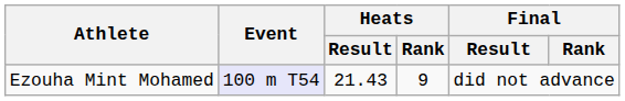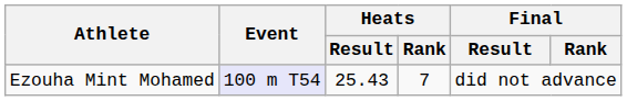 <table class=wikitable style="font-size:90%">
 <tr>
 <th rowspan="2">Athlete</th>
 <th rowspan="2">Event</th>
 <th colspan="2">Heats</th>
 <th colspan="2">Final</th>
 </tr>
 <tr>
 <th>Result</th>
 <th>Rank</th>
 <th>Result</th>
 <th>Rank</th>
 </tr>
 <tr>
 <td>Ezouha Mint Mohamed</td>
 <td style="background: lavender;">100 m T54</td>
-<td align="center">21.43</td>
-<td align="center">9</td>
+<td align="center">25.43</td>
+<td align="center">7</td>
 <td align="center" colspan="2">did not advance</td>
 </tr>
 </table>
